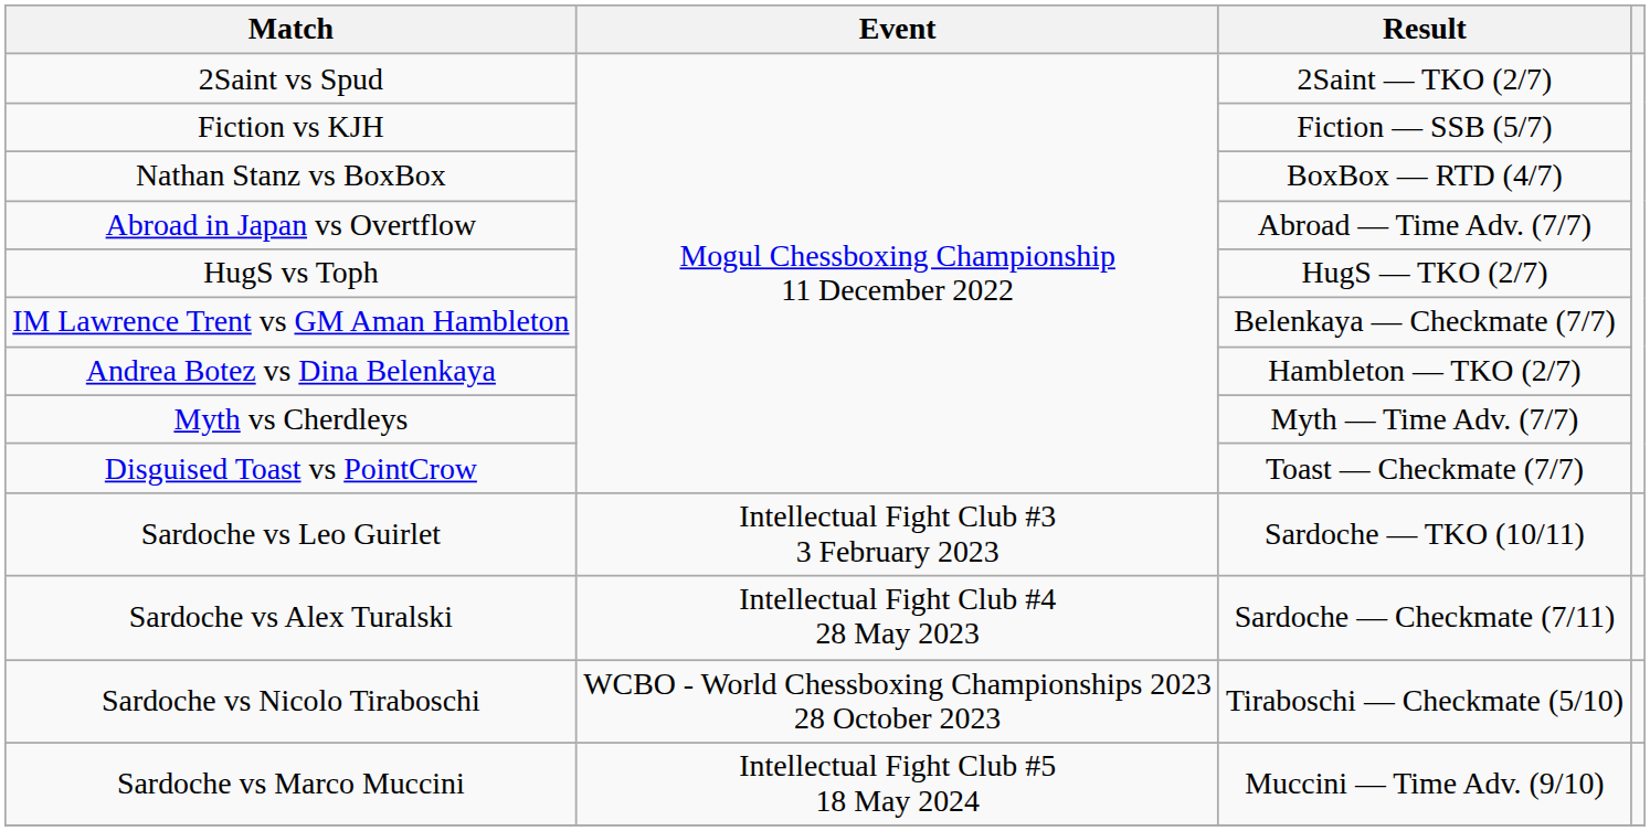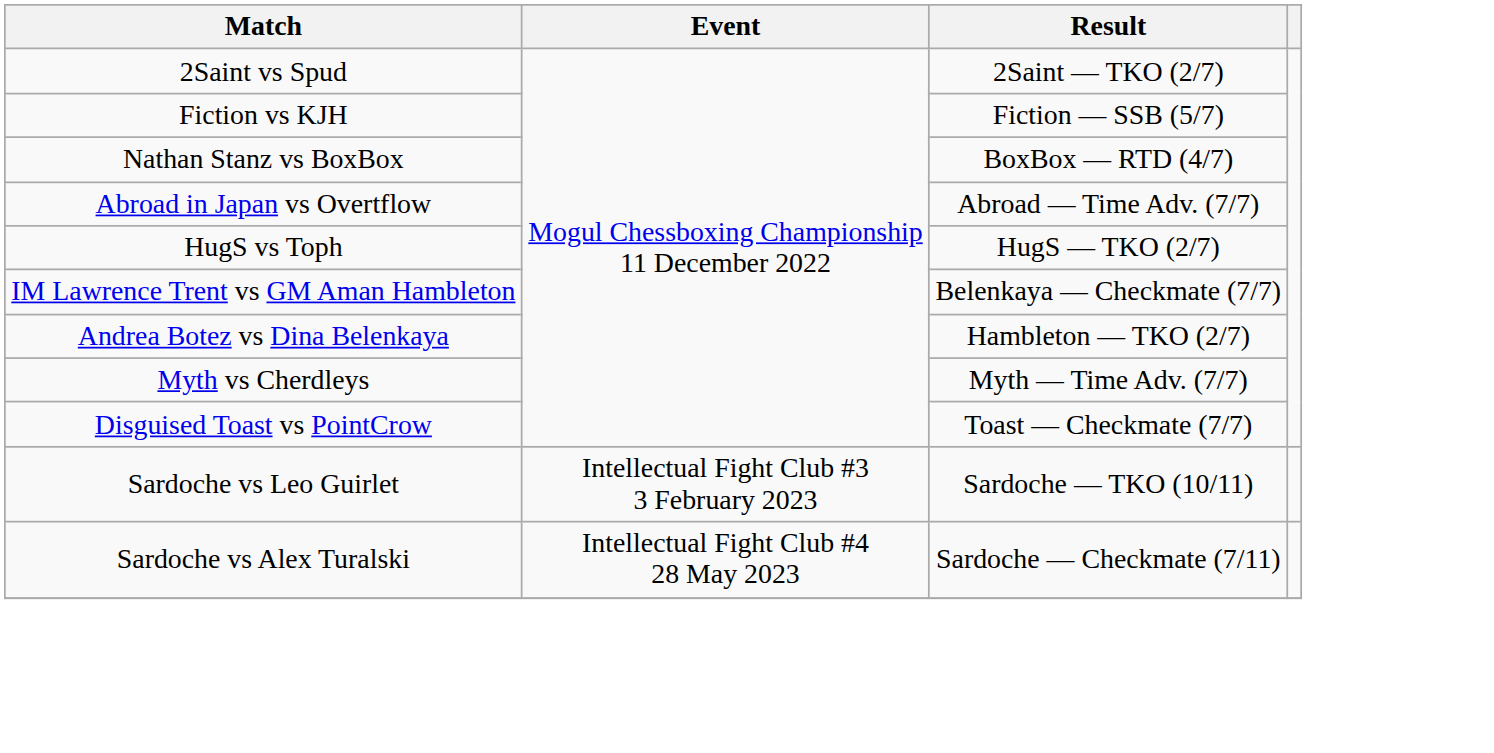 <table class="wikitable sortable" style="text-align:center">
 <tr>
 <th>Match</th>
 <th>Event</th>
 <th>Result</th>
 <th scope="col" class="unsortable"></th>
 </tr>
 <tr>
 <td>2Saint vs Spud</td>
 <td rowspan="9"><a href='#'>Mogul Chessboxing Championship</a> <br> 11 December 2022</td>
 <td>2Saint — TKO (2/7)</td>
 <td rowspan="9"></td>
 </tr>
 <tr>
 <td>Fiction vs KJH</td>
 <td>Fiction — SSB (5/7)</td>
 </tr>
 <tr>
 <td>Nathan Stanz vs BoxBox</td>
 <td>BoxBox — RTD (4/7)</td>
 </tr>
 <tr>
 <td><a href='#'>Abroad in Japan</a> vs Overtflow</td>
 <td>Abroad — Time Adv. (7/7)</td>
 </tr>
 <tr>
 <td>HugS vs Toph</td>
 <td>HugS — TKO (2/7)</td>
 </tr>
 <tr>
 <td><a href='#'>IM Lawrence Trent</a> vs <a href='#'>GM Aman Hambleton</a></td>
 <td>Belenkaya — Checkmate (7/7)</td>
 </tr>
 <tr>
 <td><a href='#'>Andrea Botez</a> vs <a href='#'>Dina Belenkaya</a></td>
 <td>Hambleton — TKO (2/7)</td>
 </tr>
 <tr>
 <td><a href='#'>Myth</a> vs Cherdleys</td>
 <td>Myth — Time Adv. (7/7)</td>
 </tr>
 <tr>
 <td><a href='#'>Disguised Toast</a> vs <a href='#'>PointCrow</a></td>
 <td>Toast — Checkmate (7/7)</td>
 </tr>
 <tr>
 <td>Sardoche vs Leo Guirlet</td>
 <td>Intellectual Fight Club #3 <br> 3 February 2023</td>
 <td>Sardoche — TKO (10/11)</td>
 <td></td>
 </tr>
 <tr>
 <td>Sardoche vs Alex Turalski</td>
 <td>Intellectual Fight Club #4 <br> 28 May 2023</td>
 <td>Sardoche — Checkmate (7/11)</td>
 <td></td>
 </tr>
 <tr>
-<td>Sardoche vs Nicolo Tiraboschi</td>
-<td>WCBO - World Chessboxing Championships 2023 <br> 28 October 2023</td>
-<td>Tiraboschi — Checkmate (5/10)</td>
-<td></td>
-</tr>
-<tr>
-<td>Sardoche vs Marco Muccini</td>
-<td>Intellectual Fight Club #5 <br> 18 May 2024</td>
-<td>Muccini — Time Adv. (9/10)</td>
-<td></td>
-</tr>
-<tr>
 </tr>
 </table>
